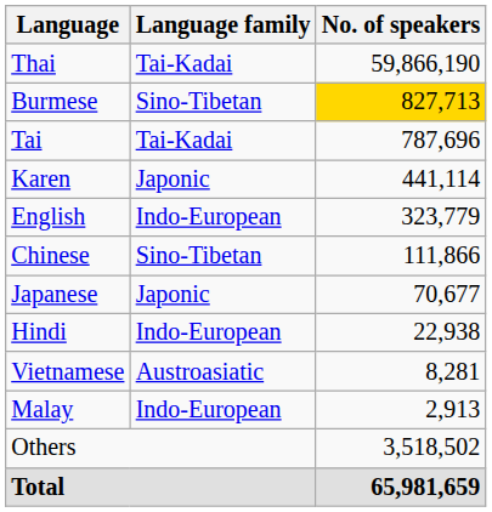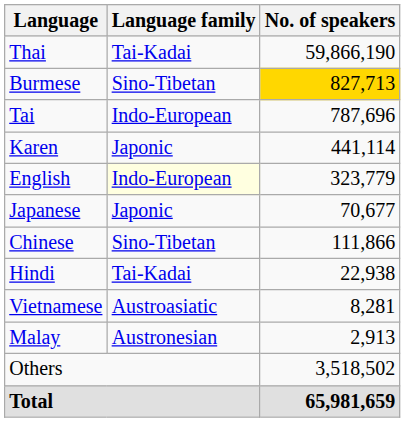 <table class="wikitable">
 <tr style="background:#e0e0e0;">
 <th>Language</th>
 <th>Language family</th>
 <th>No. of speakers</th>
 </tr>
 <tr>
 <td><a href='#'>Thai</a></td>
 <td><a href='#'>Tai-Kadai</a></td>
 <td style="text-align:right;">59,866,190</td>
 </tr>
 <tr>
 <td><a href='#'>Burmese</a></td>
 <td><a href='#'>Sino-Tibetan</a></td>
 <td style="background: gold; text-align:right;">827,713</td>
 </tr>
 <tr>
 <td><a href='#'>Tai</a></td>
-<td><a href='#'>Tai-Kadai</a></td>
+<td><a href='#'>Indo-European</a></td>
 <td style="text-align:right;">787,696</td>
 </tr>
 <tr>
 <td><a href='#'>Karen</a></td>
 <td><a href='#'>Japonic</a></td>
 <td style="text-align:right;">441,114</td>
 </tr>
 <tr>
 <td><a href='#'>English</a></td>
-<td><a href='#'>Indo-European</a></td>
+<td style="background: lightyellow;"><a href='#'>Indo-European</a></td>
 <td style="text-align:right;">323,779</td>
+</tr>
+<tr>
+<td><a href='#'>Japanese</a></td>
+<td><a href='#'>Japonic</a></td>
+<td style="text-align:right;">70,677</td>
 </tr>
 <tr>
 <td><a href='#'>Chinese</a></td>
 <td><a href='#'>Sino-Tibetan</a></td>
 <td style="text-align:right;">111,866</td>
 </tr>
 <tr>
-<td><a href='#'>Japanese</a></td>
-<td><a href='#'>Japonic</a></td>
-<td style="text-align:right;">70,677</td>
-</tr>
-<tr>
 <td><a href='#'>Hindi</a></td>
-<td><a href='#'>Indo-European</a></td>
+<td><a href='#'>Tai-Kadai</a></td>
 <td style="text-align:right;">22,938</td>
 </tr>
 <tr>
 <td><a href='#'>Vietnamese</a></td>
 <td><a href='#'>Austroasiatic</a></td>
 <td style="text-align:right;">8,281</td>
 </tr>
 <tr>
 <td><a href='#'>Malay</a></td>
-<td><a href='#'>Indo-European</a></td>
+<td><a href='#'>Austronesian</a></td>
 <td style="text-align:right;">2,913</td>
 </tr>
 <tr>
 <td colspan="2">Others</td>
 <td style="text-align:right;">3,518,502</td>
 </tr>
 <tr style="background:#e0e0e0;">
 <td style="text-align:left;" colspan="2"><strong>Total</strong></td>
 <td style="text-align:right;"><strong>65,981,659</strong></td>
 </tr>
 </table>
